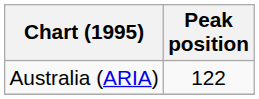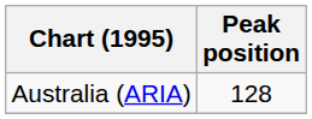 <table class="wikitable sortable plainrowheaders" style="text-align:left">
 <tr>
 <th>Chart (1995)</th>
 <th>Peak<br>position</th>
 </tr>
 <tr>
 <td>Australia (<a href='#'>ARIA</a>)</td>
-<td align="center">122</td>
+<td align="center">128</td>
 </tr>
 <tr>
 </tr>
 <tr>
 </tr>
 <tr>
 </tr>
 <tr>
 </tr>
 </table>
